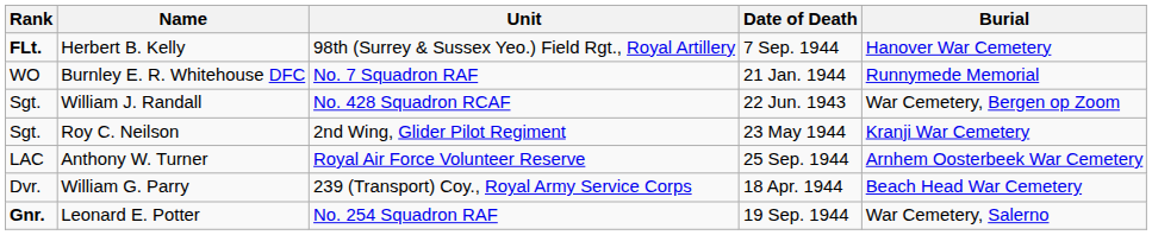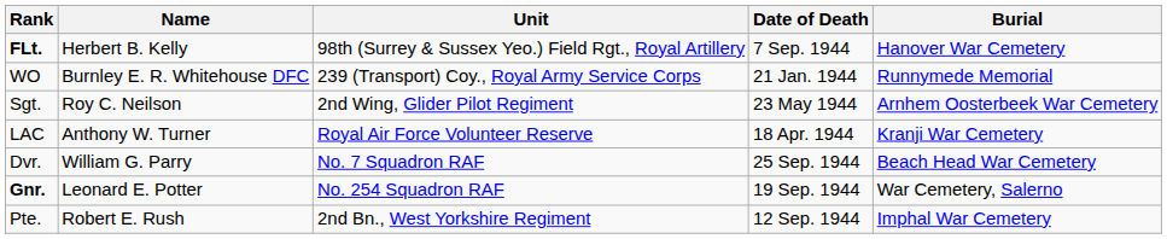 <table class="wikitable">
 <tr>
 <th>Rank</th>
 <th>Name</th>
 <th>Unit</th>
 <th>Date of Death</th>
 <th>Burial</th>
 </tr>
 <tr>
 <td><strong>FLt.</strong></td>
 <td>Herbert B. Kelly</td>
 <td>98th (Surrey & Sussex Yeo.) Field Rgt., <a href='#'>Royal Artillery</a></td>
 <td>7 Sep. 1944</td>
 <td><a href='#'>Hanover War Cemetery</a></td>
 </tr>
 <tr>
 <td>WO</td>
 <td>Burnley E. R. Whitehouse <a href='#'>DFC</a></td>
-<td><a href='#'>No. 7 Squadron RAF</a></td>
+<td>239 (Transport) Coy., <a href='#'>Royal Army Service Corps</a></td>
 <td>21 Jan. 1944</td>
 <td><a href='#'>Runnymede Memorial</a></td>
-</tr>
-<tr>
-<td>Sgt.</td>
-<td>William J. Randall</td>
-<td><a href='#'>No. 428 Squadron RCAF</a></td>
-<td>22 Jun. 1943</td>
-<td>War Cemetery, <a href='#'>Bergen op Zoom</a></td>
 </tr>
 <tr>
 <td>Sgt.</td>
 <td>Roy C. Neilson</td>
 <td>2nd Wing, <a href='#'>Glider Pilot Regiment</a></td>
 <td>23 May 1944</td>
-<td><a href='#'>Kranji War Cemetery</a></td>
+<td><a href='#'>Arnhem Oosterbeek War Cemetery</a></td>
 </tr>
 <tr>
 <td>LAC</td>
 <td>Anthony W. Turner</td>
 <td><a href='#'>Royal Air Force Volunteer Reserve</a></td>
-<td>25 Sep. 1944</td>
-<td><a href='#'>Arnhem Oosterbeek War Cemetery</a></td>
+<td>18 Apr. 1944</td>
+<td><a href='#'>Kranji War Cemetery</a></td>
 </tr>
 <tr>
 <td>Dvr.</td>
 <td>William G. Parry</td>
-<td>239 (Transport) Coy., <a href='#'>Royal Army Service Corps</a></td>
-<td>18 Apr. 1944</td>
+<td><a href='#'>No. 7 Squadron RAF</a></td>
+<td>25 Sep. 1944</td>
 <td><a href='#'>Beach Head War Cemetery</a></td>
 </tr>
 <tr>
 <td><strong>Gnr.</strong></td>
 <td>Leonard E. Potter</td>
 <td><a href='#'>No. 254 Squadron RAF</a></td>
 <td>19 Sep. 1944</td>
 <td>War Cemetery, <a href='#'>Salerno</a></td>
 </tr>
+<tr>
+<td>Pte.</td>
+<td>Robert E. Rush</td>
+<td>2nd Bn., <a href='#'>West Yorkshire Regiment</a></td>
+<td>12 Sep. 1944</td>
+<td><a href='#'>Imphal War Cemetery</a></td>
+</tr>
 </table>
